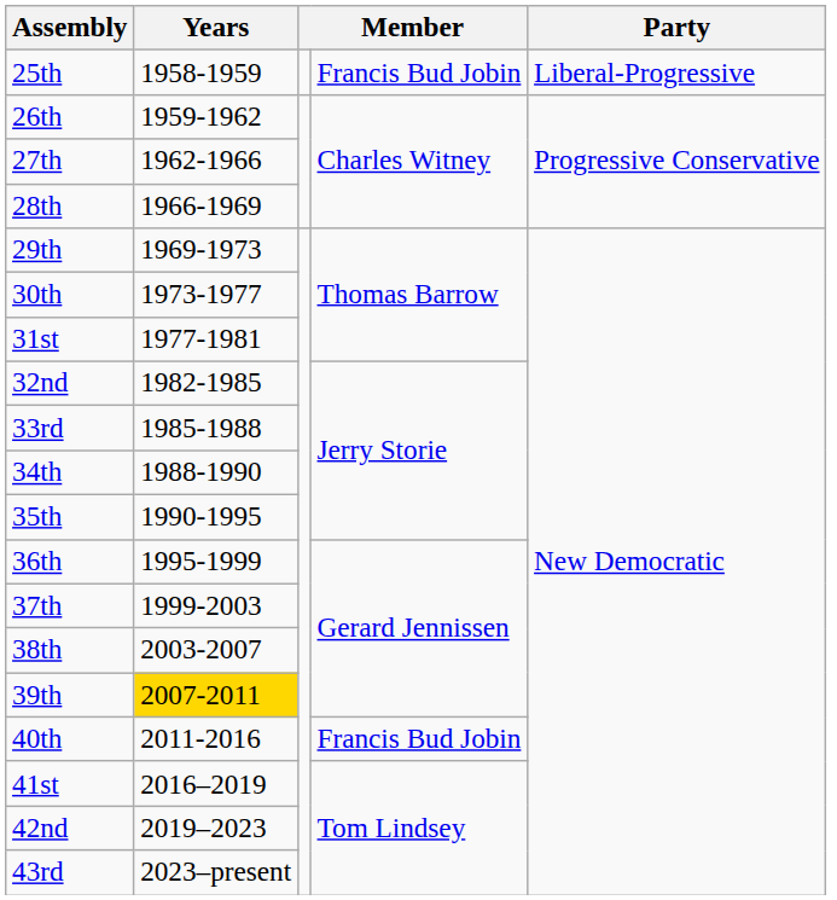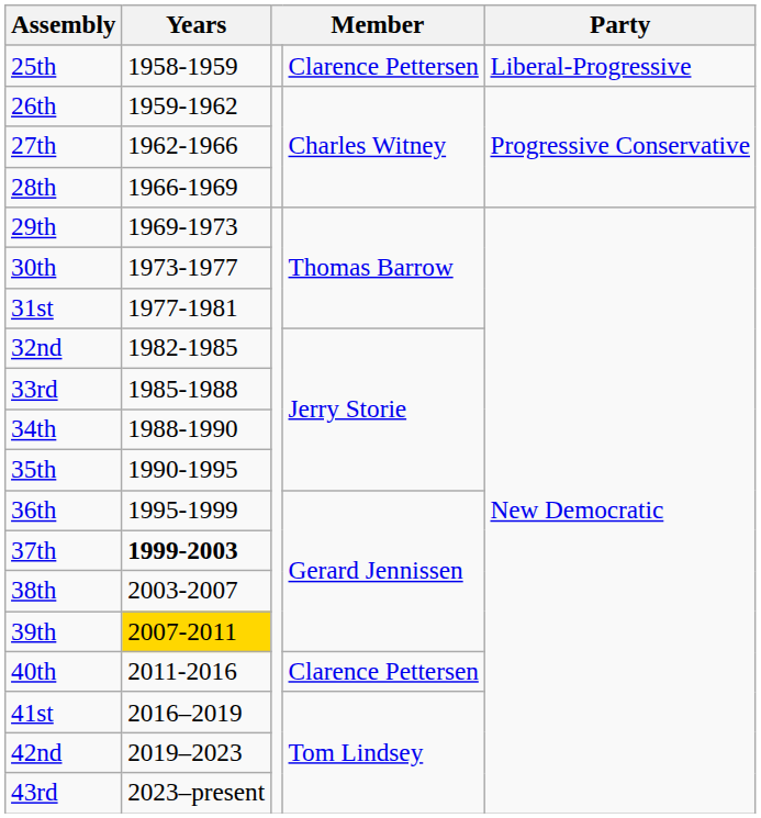 <table class="wikitable">
 <tr>
 <th>Assembly</th>
 <th>Years</th>
 <th colspan="2">Member</th>
 <th>Party<br></th>
 </tr>
 <tr>
 <td><a href='#'>25th</a></td>
 <td>1958-1959</td>
 <td></td>
-<td><a href='#'>Francis Bud Jobin</a></td>
+<td><a href='#'>Clarence Pettersen</a></td>
 <td><a href='#'>Liberal-Progressive</a></td>
 </tr>
 <tr>
 <td><a href='#'>26th</a></td>
 <td>1959-1962</td>
 <td rowspan=3 ></td>
 <td rowspan=3><a href='#'>Charles Witney</a></td>
 <td rowspan=3><a href='#'>Progressive Conservative</a></td>
 </tr>
 <tr>
 <td><a href='#'>27th</a></td>
 <td>1962-1966</td>
 </tr>
 <tr>
 <td><a href='#'>28th</a></td>
 <td>1966-1969</td>
 </tr>
 <tr>
 <td><a href='#'>29th</a></td>
 <td>1969-1973</td>
 <td rowspan=15 ></td>
 <td rowspan=3><a href='#'>Thomas Barrow</a></td>
 <td rowspan=15><a href='#'>New Democratic</a></td>
 </tr>
 <tr>
 <td><a href='#'>30th</a></td>
 <td>1973-1977</td>
 </tr>
 <tr>
 <td><a href='#'>31st</a></td>
 <td>1977-1981</td>
 </tr>
 <tr>
 <td><a href='#'>32nd</a></td>
 <td>1982-1985</td>
 <td rowspan=4><a href='#'>Jerry Storie</a></td>
 </tr>
 <tr>
 <td><a href='#'>33rd</a></td>
 <td>1985-1988</td>
 </tr>
 <tr>
 <td><a href='#'>34th</a></td>
 <td>1988-1990</td>
 </tr>
 <tr>
 <td><a href='#'>35th</a></td>
 <td>1990-1995</td>
 </tr>
 <tr>
 <td><a href='#'>36th</a></td>
 <td>1995-1999</td>
 <td rowspan=4><a href='#'>Gerard Jennissen</a></td>
 </tr>
 <tr>
 <td><a href='#'>37th</a></td>
-<td>1999-2003</td>
+<td><strong>1999-2003</strong></td>
 </tr>
 <tr>
 <td><a href='#'>38th</a></td>
 <td>2003-2007</td>
 </tr>
 <tr>
 <td><a href='#'>39th</a></td>
 <td style="background: gold;">2007-2011</td>
 </tr>
 <tr>
 <td><a href='#'>40th</a></td>
 <td>2011-2016</td>
-<td><a href='#'>Francis Bud Jobin</a></td>
+<td><a href='#'>Clarence Pettersen</a></td>
 </tr>
 <tr>
 <td><a href='#'>41st</a></td>
 <td>2016–2019</td>
 <td rowspan=3><a href='#'>Tom Lindsey</a></td>
 </tr>
 <tr>
 <td><a href='#'>42nd</a></td>
 <td>2019–2023</td>
 </tr>
 <tr>
 <td><a href='#'>43rd</a></td>
 <td>2023–present</td>
 </tr>
 </table>
